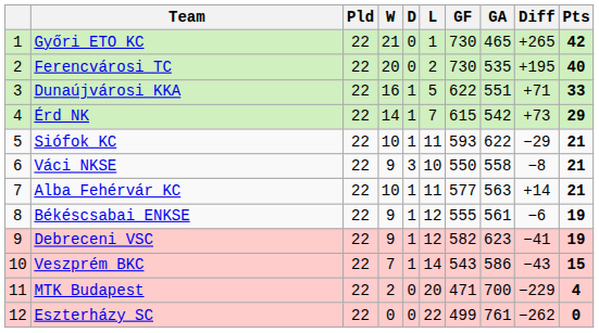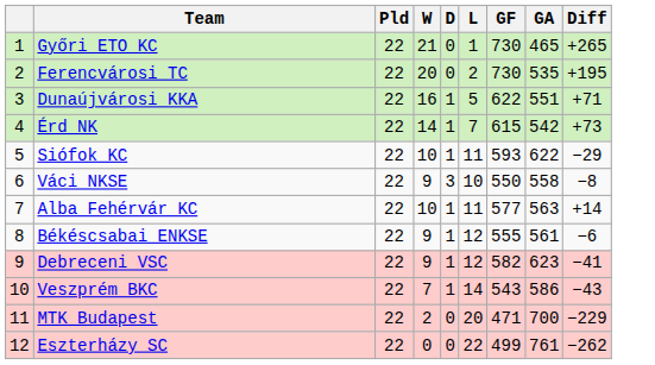 <table class="wikitable sortable" style="text-align:center">
 <tr>
 <th></th>
 <th width="260">Team</th>
 <th>Pld</th>
 <th>W</th>
 <th>D</th>
 <th>L</th>
 <th>GF</th>
 <th>GA</th>
 <th>Diff</th>
-<th>Pts</th>
 </tr>
 <tr style="background: #D0F0C0;">
 <td>1</td>
 <td align=left> <a href='#'>Győri ETO KC</a></td>
 <td>22</td>
 <td>21</td>
 <td>0</td>
 <td>1</td>
 <td>730</td>
 <td>465</td>
 <td>+265</td>
-<td><strong>42</strong></td>
 </tr>
 <tr style="background: #D0F0C0;">
 <td>2</td>
 <td align=left> <a href='#'>Ferencvárosi TC</a></td>
 <td>22</td>
 <td>20</td>
 <td>0</td>
 <td>2</td>
 <td>730</td>
 <td>535</td>
 <td>+195</td>
-<td><strong>40</strong></td>
 </tr>
 <tr style="background: #D0F0C0;">
 <td>3</td>
 <td align=left> <a href='#'>Dunaújvárosi KKA</a></td>
 <td>22</td>
 <td>16</td>
 <td>1</td>
 <td>5</td>
 <td>622</td>
 <td>551</td>
 <td>+71</td>
-<td><strong>33</strong></td>
 </tr>
 <tr style="background: #D0F0C0;">
 <td>4</td>
 <td align=left> <a href='#'>Érd NK</a></td>
 <td>22</td>
 <td>14</td>
 <td>1</td>
 <td>7</td>
 <td>615</td>
 <td>542</td>
 <td>+73</td>
-<td><strong>29</strong></td>
 </tr>
 <tr>
 <td>5</td>
 <td align=left> <a href='#'>Siófok KC</a></td>
 <td>22</td>
 <td>10</td>
 <td>1</td>
 <td>11</td>
 <td>593</td>
 <td>622</td>
 <td>−29</td>
-<td><strong>21</strong></td>
 </tr>
 <tr>
 <td>6</td>
 <td align=left> <a href='#'>Váci NKSE</a></td>
 <td>22</td>
 <td>9</td>
 <td>3</td>
 <td>10</td>
 <td>550</td>
 <td>558</td>
 <td>−8</td>
-<td><strong>21</strong></td>
 </tr>
 <tr>
 <td>7</td>
 <td align=left> <a href='#'>Alba Fehérvár KC</a></td>
 <td>22</td>
 <td>10</td>
 <td>1</td>
 <td>11</td>
 <td>577</td>
 <td>563</td>
 <td>+14</td>
-<td><strong>21</strong></td>
 </tr>
 <tr>
 <td>8</td>
 <td align=left> <a href='#'>Békéscsabai ENKSE</a></td>
 <td>22</td>
 <td>9</td>
 <td>1</td>
 <td>12</td>
 <td>555</td>
 <td>561</td>
 <td>−6</td>
-<td><strong>19</strong></td>
 </tr>
 <tr style="background: #FFCCCC;">
 <td>9</td>
 <td align=left> <a href='#'>Debreceni VSC</a></td>
 <td>22</td>
 <td>9</td>
 <td>1</td>
 <td>12</td>
 <td>582</td>
 <td>623</td>
 <td>−41</td>
-<td><strong>19</strong></td>
 </tr>
 <tr style="background: #FFCCCC;">
 <td>10</td>
 <td align=left> <a href='#'>Veszprém BKC</a></td>
 <td>22</td>
 <td>7</td>
 <td>1</td>
 <td>14</td>
 <td>543</td>
 <td>586</td>
 <td>−43</td>
-<td><strong>15</strong></td>
 </tr>
 <tr style="background: #FFCCCC;">
 <td>11</td>
 <td align=left> <a href='#'>MTK Budapest</a></td>
 <td>22</td>
 <td>2</td>
 <td>0</td>
 <td>20</td>
 <td>471</td>
 <td>700</td>
 <td>−229</td>
-<td><strong>4</strong></td>
 </tr>
 <tr style="background: #FFCCCC;">
 <td>12</td>
 <td align=left> <a href='#'>Eszterházy SC</a></td>
 <td>22</td>
 <td>0</td>
 <td>0</td>
 <td>22</td>
 <td>499</td>
 <td>761</td>
 <td>−262</td>
-<td><strong>0</strong></td>
 </tr>
 </table>
